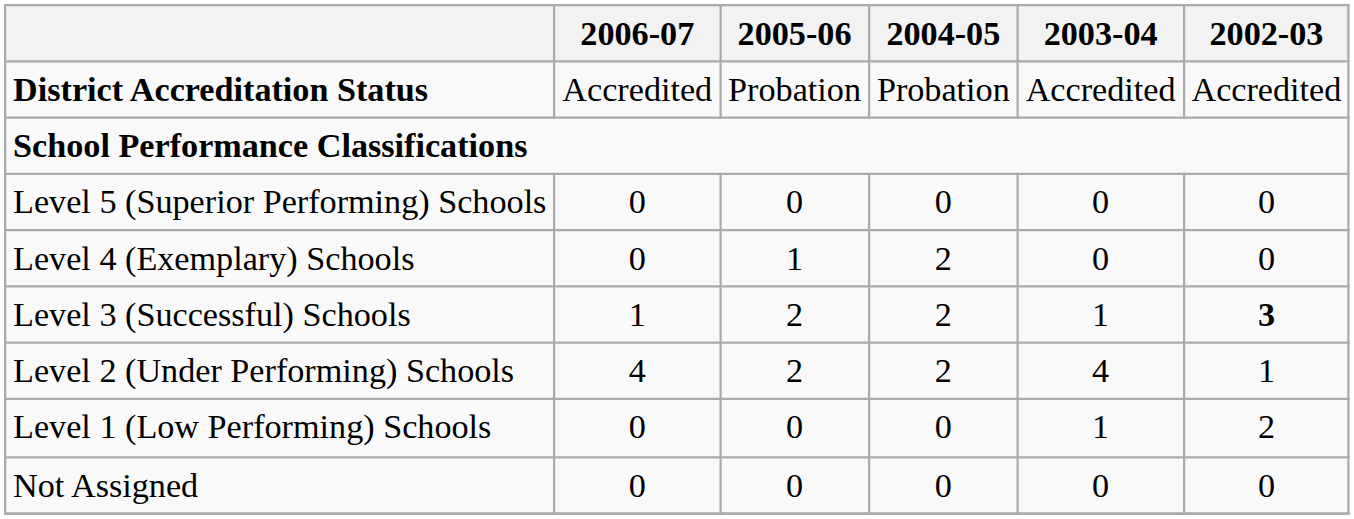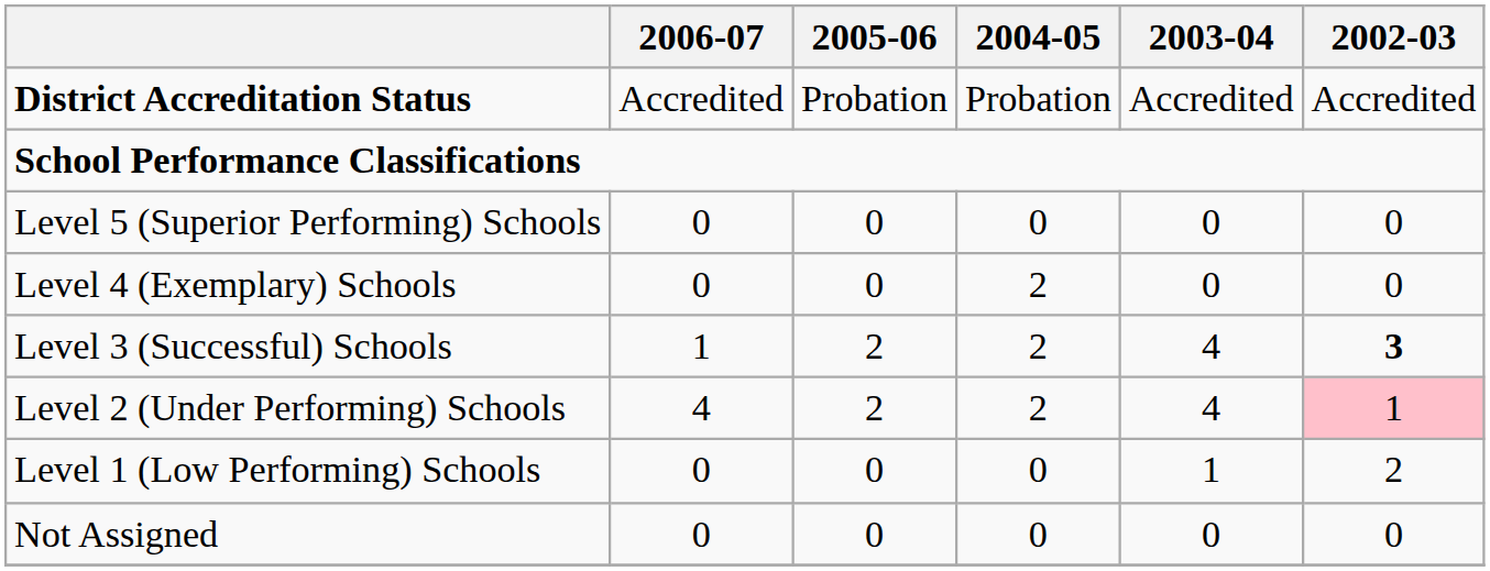 <table class="wikitable" style="font-size: 95%;">
 <tr>
 <th></th>
 <th>2006-07</th>
 <th>2005-06</th>
 <th>2004-05</th>
 <th>2003-04</th>
 <th>2002-03</th>
 </tr>
 <tr>
 <td align="left"><strong>District Accreditation Status</strong></td>
 <td align="center">Accredited</td>
 <td align="center">Probation</td>
 <td align="center">Probation</td>
 <td align="center">Accredited</td>
 <td align="center">Accredited</td>
 </tr>
 <tr>
 <td align="left" colspan="6"><strong>School Performance Classifications</strong></td>
 </tr>
 <tr>
 <td align="left">Level 5 (Superior Performing) Schools</td>
 <td align="center">0</td>
 <td align="center">0</td>
 <td align="center">0</td>
 <td align="center">0</td>
 <td align="center">0</td>
 </tr>
 <tr>
 <td align="left">Level 4 (Exemplary) Schools</td>
 <td align="center">0</td>
-<td align="center">1</td>
+<td align="center">0</td>
 <td align="center">2</td>
 <td align="center">0</td>
 <td align="center">0</td>
 </tr>
 <tr>
 <td align="left">Level 3 (Successful) Schools</td>
 <td align="center">1</td>
 <td align="center">2</td>
 <td align="center">2</td>
-<td align="center">1</td>
+<td align="center">4</td>
 <td align="center"><strong>3</strong></td>
 </tr>
 <tr>
 <td align="left">Level 2 (Under Performing) Schools</td>
 <td align="center">4</td>
 <td align="center">2</td>
 <td align="center">2</td>
 <td align="center">4</td>
-<td align="center">1</td>
+<td align="center" style="background: pink;">1</td>
 </tr>
 <tr>
 <td align="left">Level 1 (Low Performing) Schools</td>
 <td align="center">0</td>
 <td align="center">0</td>
 <td align="center">0</td>
 <td align="center">1</td>
 <td align="center">2</td>
 </tr>
 <tr>
 <td align="left">Not Assigned</td>
 <td align="center">0</td>
 <td align="center">0</td>
 <td align="center">0</td>
 <td align="center">0</td>
 <td align="center">0</td>
 </tr>
 <tr>
 </tr>
 </table>
